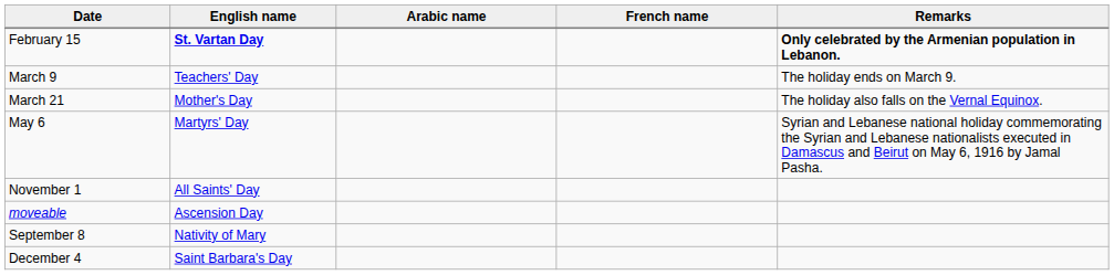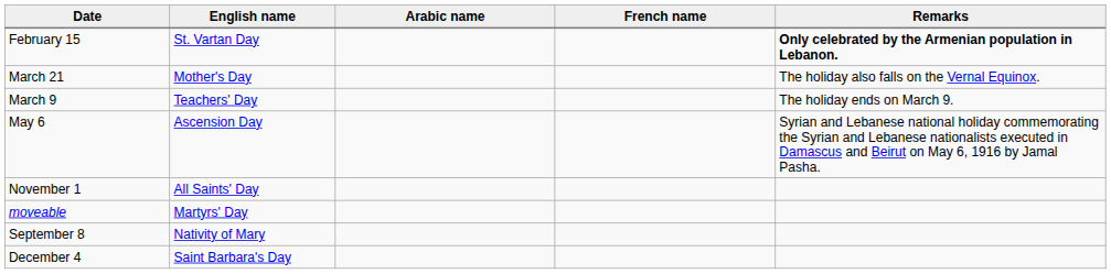 <table border="1" cellpadding="4" cellspacing="0" style="background: #f9f9f9; border: 1px #AAA solid; border-collapse: collapse; font-size: 95%; float: center;">
 <tr style="background: #efefef; border-bottom: 2px solid gray;">
 <th width="15%">Date</th>
 <th width="15%">English name</th>
 <th width="20%">Arabic name</th>
 <th width="20%">French name</th>
 <th>Remarks</th>
 </tr>
 <tr valign=top>
 <td>February 15</td>
-<td><strong><a href='#'>St. Vartan Day</a></strong></td>
+<td><a href='#'>St. Vartan Day</a></td>
 <td></td>
 <td></td>
 <td><strong>Only celebrated by the Armenian population in Lebanon.</strong></td>
+</tr>
+<tr valign=top>
+<td>March 21</td>
+<td><a href='#'>Mother's Day</a></td>
+<td></td>
+<td></td>
+<td>The holiday also falls on the <a href='#'>Vernal Equinox</a>.</td>
 </tr>
 <tr valign=top>
 <td>March 9</td>
 <td><a href='#'>Teachers' Day</a></td>
 <td></td>
 <td></td>
 <td>The holiday ends on March 9.</td>
 </tr>
 <tr valign=top>
-<td>March 21</td>
-<td><a href='#'>Mother's Day</a></td>
-<td></td>
-<td></td>
-<td>The holiday also falls on the <a href='#'>Vernal Equinox</a>.</td>
-</tr>
-<tr valign=top>
 <td>May 6</td>
-<td><a href='#'>Martyrs' Day</a></td>
+<td><a href='#'>Ascension Day</a></td>
 <td></td>
 <td></td>
 <td>Syrian and Lebanese national holiday commemorating the Syrian and Lebanese nationalists executed in <a href='#'>Damascus</a> and <a href='#'>Beirut</a> on May 6, 1916 by Jamal Pasha.</td>
 </tr>
 <tr valign=top>
 <td>November 1</td>
 <td><a href='#'>All Saints' Day</a></td>
 <td></td>
 <td></td>
 <td></td>
 </tr>
 <tr valign=top>
 <td><em><a href='#'>moveable</a></em></td>
-<td><a href='#'>Ascension Day</a></td>
+<td><a href='#'>Martyrs' Day</a></td>
 <td></td>
 <td></td>
 <td></td>
 </tr>
 <tr valign=top>
 <td>September 8</td>
 <td><a href='#'>Nativity of Mary</a></td>
 <td></td>
 <td></td>
 <td></td>
 </tr>
 <tr>
 <td>December 4</td>
 <td><a href='#'>Saint Barbara's Day</a></td>
 <td></td>
 <td></td>
 <td></td>
 </tr>
 </table>
